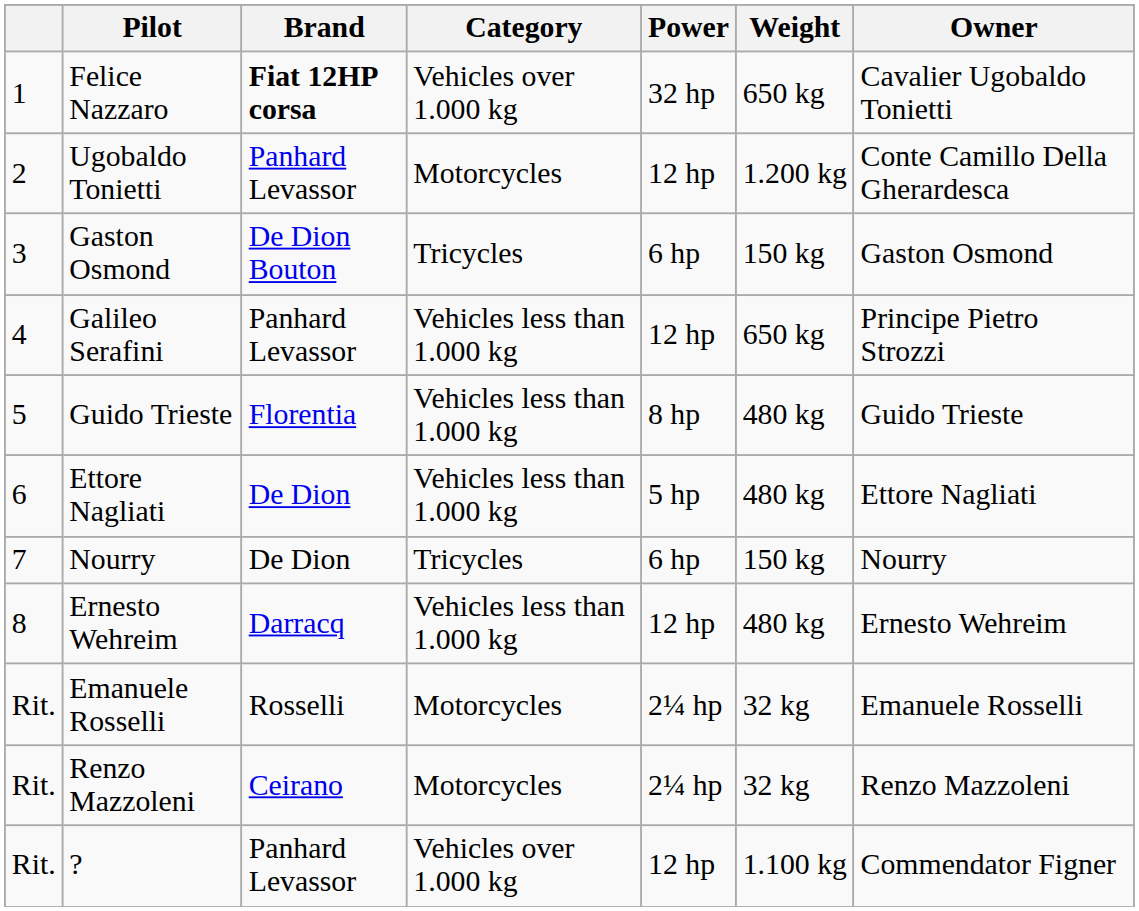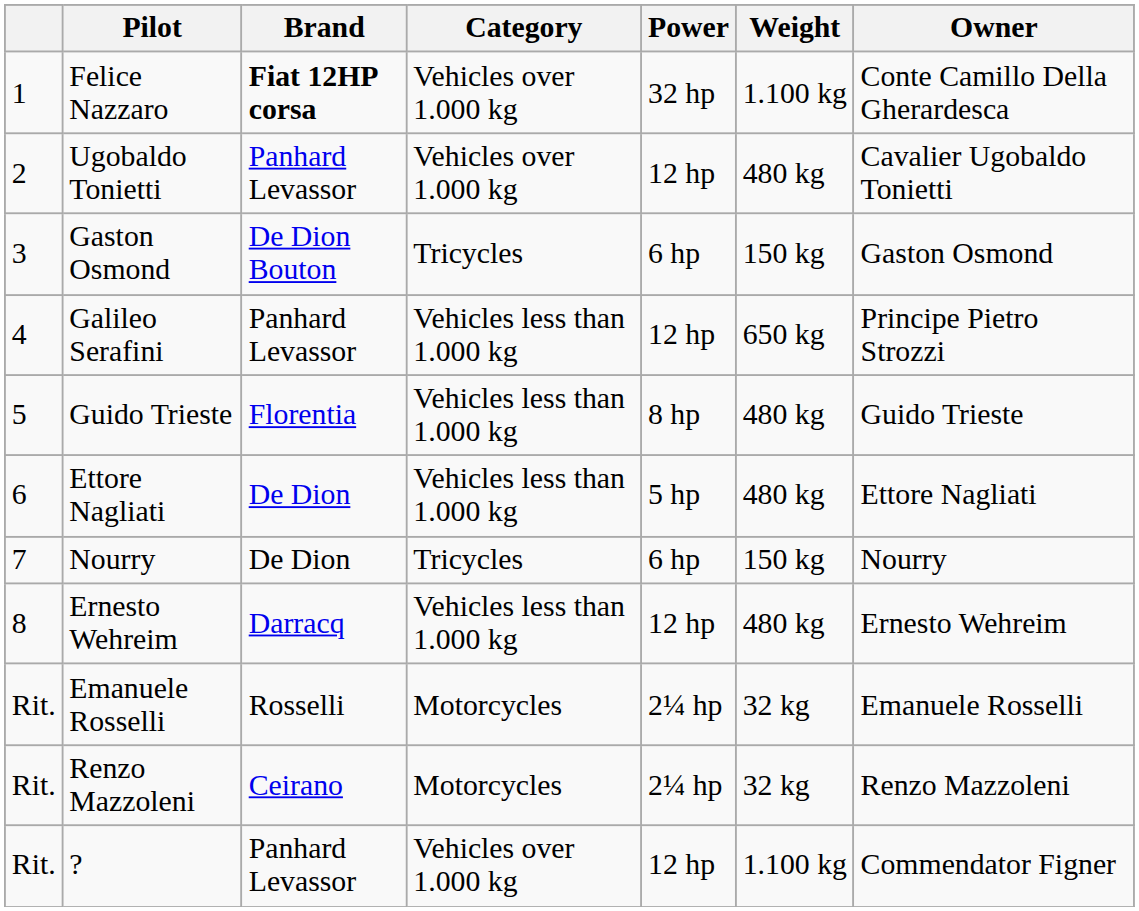 <table class="wikitable">
 <tr>
 <th></th>
 <th>Pilot</th>
 <th>Brand</th>
 <th>Category</th>
 <th>Power</th>
 <th>Weight</th>
 <th>Owner</th>
 </tr>
 <tr>
 <td>1</td>
 <td>Felice Nazzaro</td>
 <td><strong>Fiat 12HP corsa</strong></td>
 <td>Vehicles over 1.000 kg</td>
 <td>32 hp</td>
-<td>650 kg</td>
-<td>Cavalier Ugobaldo Tonietti</td>
+<td>1.100 kg</td>
+<td>Conte Camillo Della Gherardesca</td>
 </tr>
 <tr>
 <td>2</td>
 <td>Ugobaldo Tonietti</td>
 <td><a href='#'>Panhard</a> Levassor</td>
-<td>Motorcycles</td>
+<td>Vehicles over 1.000 kg</td>
 <td>12 hp</td>
-<td>1.200 kg</td>
-<td>Conte Camillo Della Gherardesca</td>
+<td>480 kg</td>
+<td>Cavalier Ugobaldo Tonietti</td>
 </tr>
 <tr>
 <td>3</td>
 <td>Gaston Osmond</td>
 <td><a href='#'>De Dion Bouton</a></td>
 <td>Tricycles</td>
 <td>6 hp</td>
 <td>150 kg</td>
 <td>Gaston Osmond</td>
 </tr>
 <tr>
 <td>4</td>
 <td>Galileo Serafini</td>
 <td>Panhard Levassor</td>
 <td>Vehicles less than 1.000 kg</td>
 <td>12 hp</td>
 <td>650 kg</td>
 <td>Principe Pietro Strozzi</td>
 </tr>
 <tr>
 <td>5</td>
 <td>Guido Trieste</td>
 <td><a href='#'>Florentia</a></td>
 <td>Vehicles less than 1.000 kg</td>
 <td>8 hp</td>
 <td>480 kg</td>
 <td>Guido Trieste</td>
 </tr>
 <tr>
 <td>6</td>
 <td>Ettore Nagliati</td>
 <td><a href='#'>De Dion</a></td>
 <td>Vehicles less than 1.000 kg</td>
 <td>5 hp</td>
 <td>480 kg</td>
 <td>Ettore Nagliati</td>
 </tr>
 <tr>
 <td>7</td>
 <td>Nourry</td>
 <td>De Dion</td>
 <td>Tricycles</td>
 <td>6 hp</td>
 <td>150 kg</td>
 <td>Nourry</td>
 </tr>
 <tr>
 <td>8</td>
 <td>Ernesto Wehreim</td>
 <td><a href='#'>Darracq</a></td>
 <td>Vehicles less than 1.000 kg</td>
 <td>12 hp</td>
 <td>480 kg</td>
 <td>Ernesto Wehreim</td>
 </tr>
 <tr>
 <td>Rit.</td>
 <td>Emanuele Rosselli</td>
 <td>Rosselli</td>
 <td>Motorcycles</td>
 <td>2¼ hp</td>
 <td>32 kg</td>
 <td>Emanuele Rosselli</td>
 </tr>
 <tr>
 <td>Rit.</td>
 <td>Renzo Mazzoleni</td>
 <td><a href='#'>Ceirano</a></td>
 <td>Motorcycles</td>
 <td>2¼ hp</td>
 <td>32 kg</td>
 <td>Renzo Mazzoleni</td>
 </tr>
 <tr>
 <td>Rit.</td>
 <td>?</td>
 <td>Panhard Levassor</td>
 <td>Vehicles over 1.000 kg</td>
 <td>12 hp</td>
 <td>1.100 kg</td>
 <td>Commendator Figner</td>
 </tr>
 </table>
